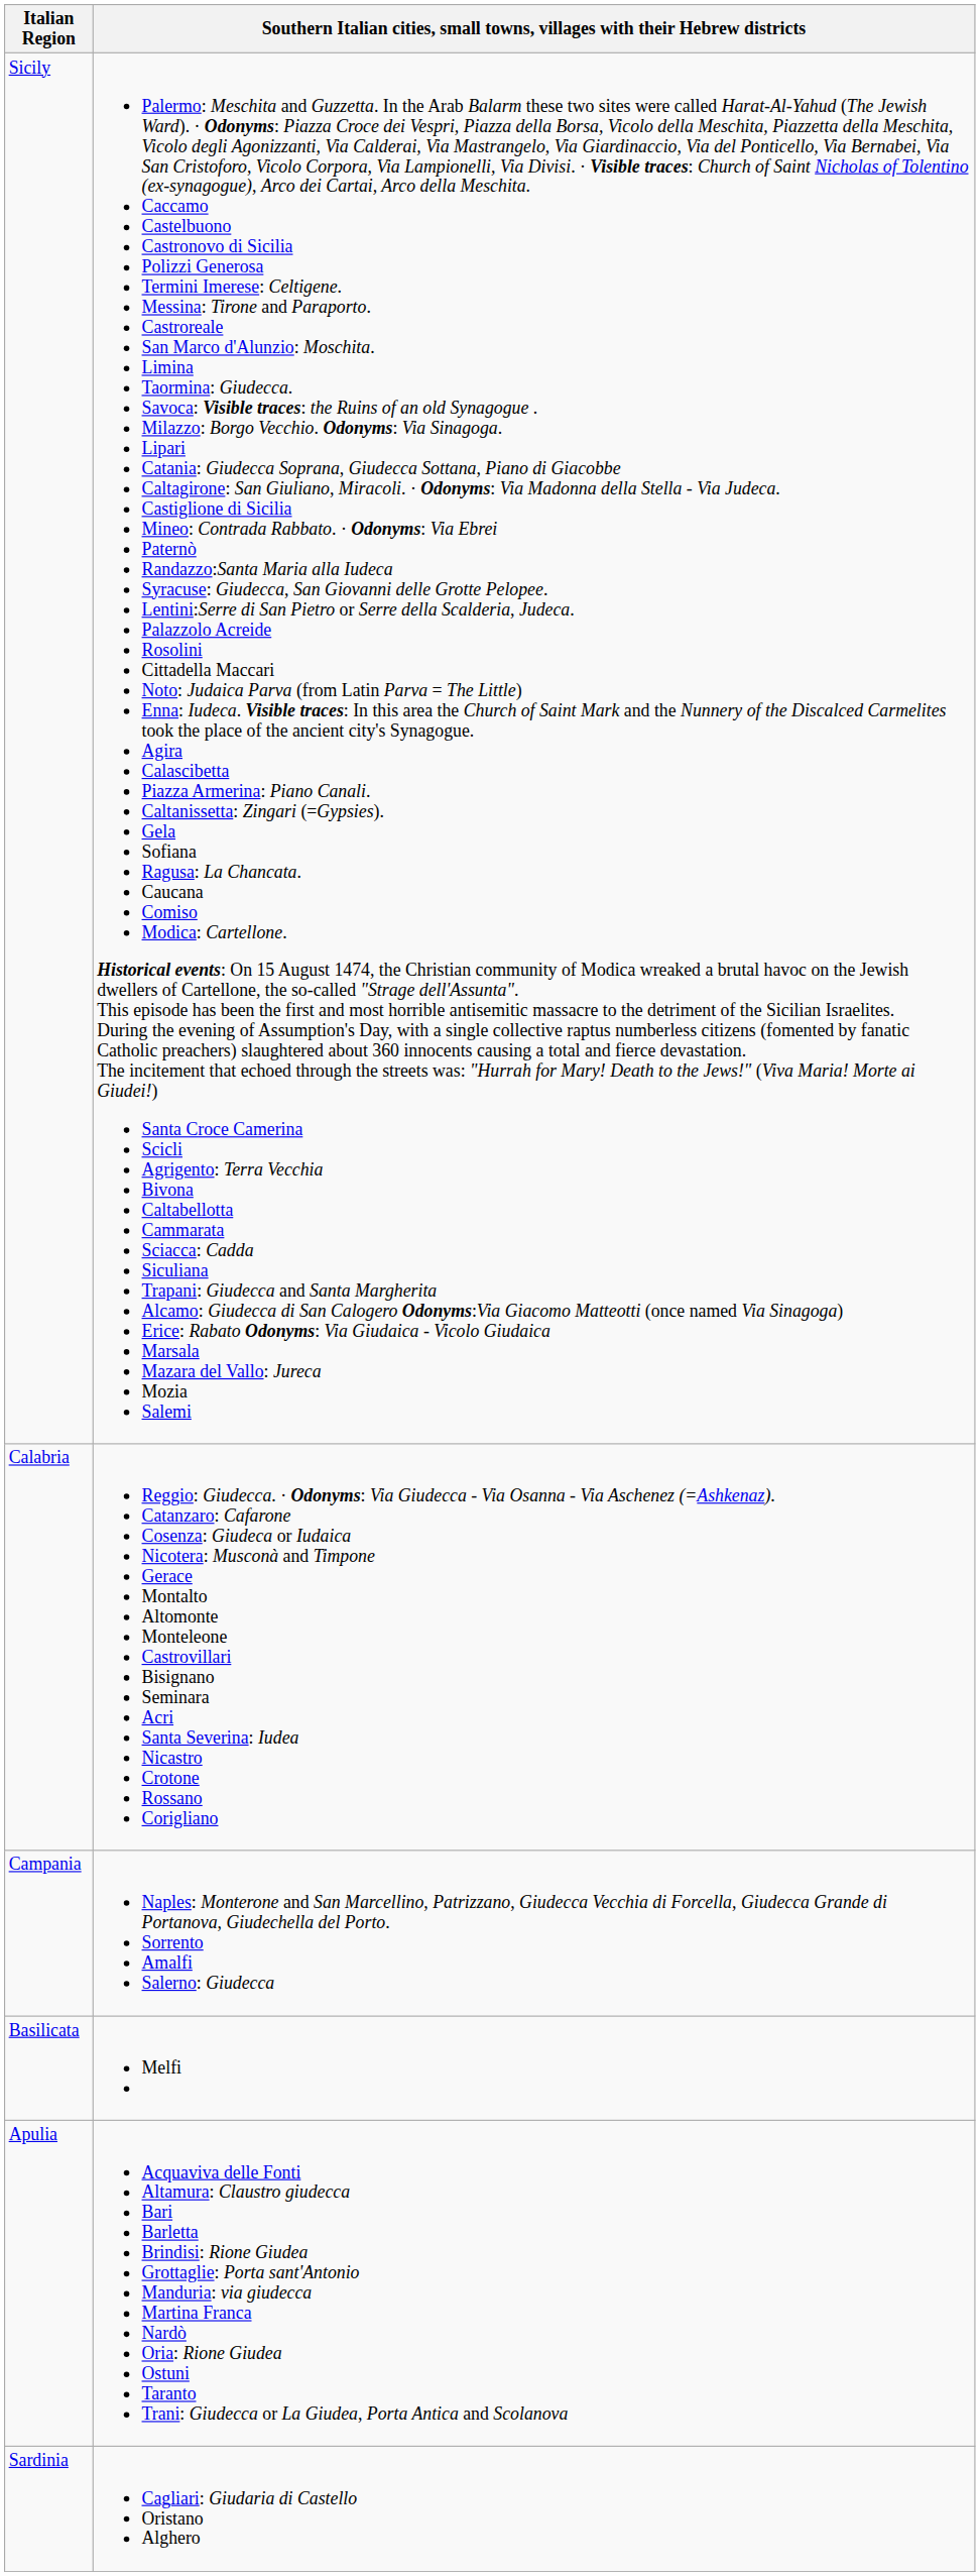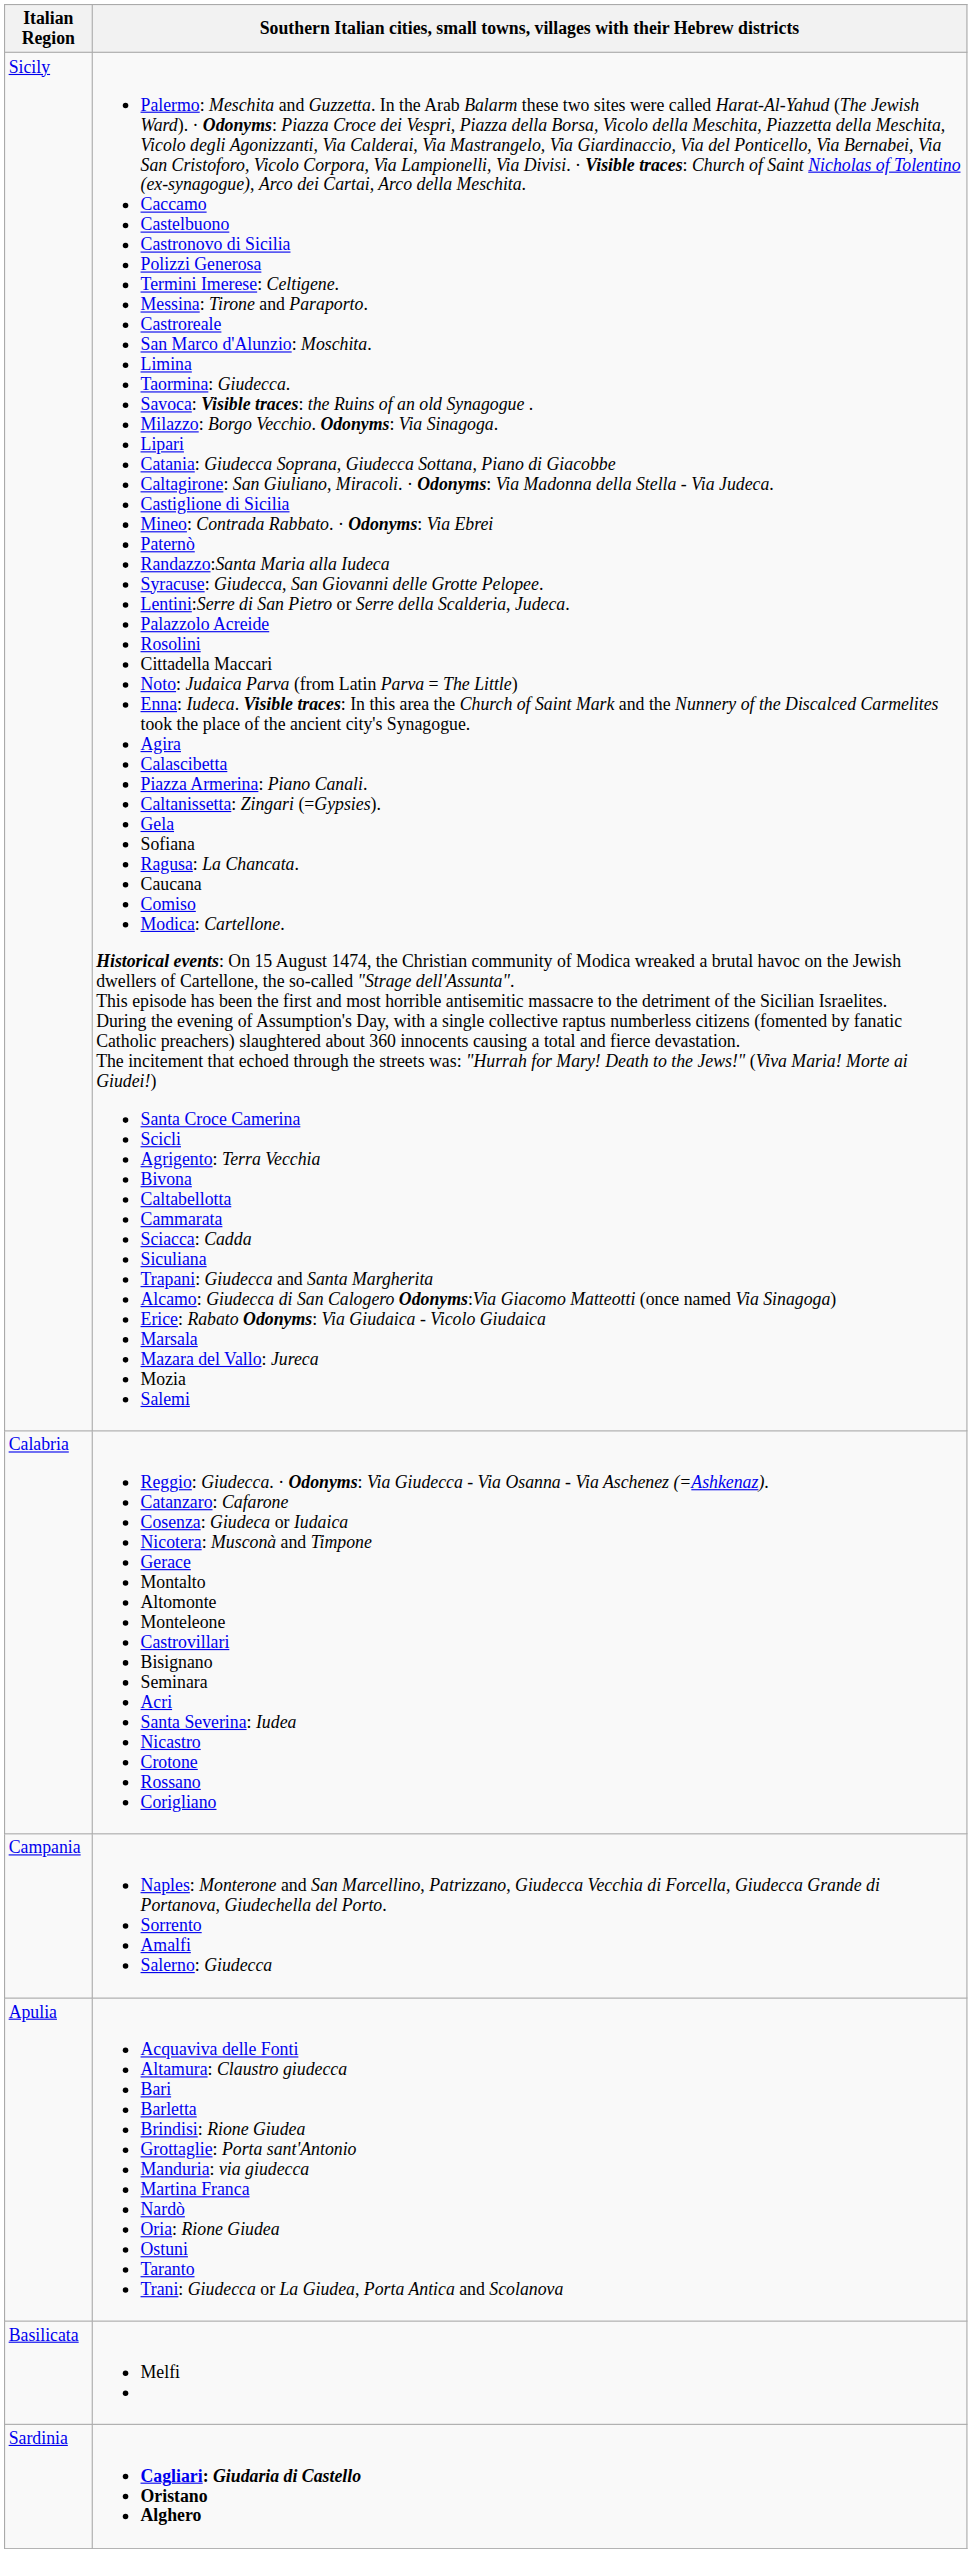 <table class="wikitable">
 <tr>
 <th>Italian Region</th>
 <th>Southern Italian cities, small towns, villages with their Hebrew districts</th>
 </tr>
 <tr valign=top>
 <td><a href='#'>Sicily</a></td>
 <td><br><ul><li><a href='#'>Palermo</a>: <em>Meschita</em> and <em>Guzzetta</em>. In the Arab <em>Balarm</em> these two sites were called <em>Harat-Al-Yahud</em> (<em>The Jewish Ward</em>). · <strong><em>Odonyms</em></strong>: <em>Piazza Croce dei Vespri, Piazza della Borsa, Vicolo della Meschita, Piazzetta della Meschita, Vicolo degli Agonizzanti, Via Calderai, Via Mastrangelo, Via Giardinaccio, Via del Ponticello, Via Bernabei, Via San Cristoforo, Vicolo Corpora, Via Lampionelli, Via Divisi</em>. · <strong><em>Visible traces</em></strong>: <em>Church of Saint <a href='#'>Nicholas of Tolentino</a> (ex-synagogue)</em>, <em>Arco dei Cartai, Arco della Meschita</em>.</li><li><a href='#'>Caccamo</a></li><li><a href='#'>Castelbuono</a></li><li><a href='#'>Castronovo di Sicilia</a></li><li><a href='#'>Polizzi Generosa</a></li><li><a href='#'>Termini Imerese</a>: <em>Celtigene</em>.</li><li><a href='#'>Messina</a>: <em>Tirone</em> and <em>Paraporto</em>.</li><li><a href='#'>Castroreale</a></li><li><a href='#'>San Marco d'Alunzio</a>: <em>Moschita</em>.</li><li><a href='#'>Limina</a></li><li><a href='#'>Taormina</a>: <em>Giudecca</em>.</li><li><a href='#'>Savoca</a>: <strong><em>Visible traces</em></strong>: <em>the Ruins of an old Synagogue</em> .</li><li><a href='#'>Milazzo</a>: <em>Borgo Vecchio</em>. <strong><em>Odonyms</em></strong>: <em>Via Sinagoga</em>.</li><li><a href='#'>Lipari</a></li><li><a href='#'>Catania</a>: <em>Giudecca Soprana</em>, <em>Giudecca Sottana</em>, <em>Piano di Giacobbe</em></li><li><a href='#'>Caltagirone</a>: <em>San Giuliano</em>, <em>Miracoli</em>. · <strong><em>Odonyms</em></strong>: <em>Via Madonna della Stella</em> - <em>Via Judeca</em>.</li><li><a href='#'>Castiglione di Sicilia</a></li><li><a href='#'>Mineo</a>: <em>Contrada Rabbato</em>.  · <strong><em>Odonyms</em></strong>: <em>Via Ebrei</em></li><li><a href='#'>Paternò</a></li><li><a href='#'>Randazzo</a>:<em>Santa Maria alla Iudeca</em></li><li><a href='#'>Syracuse</a>: <em>Giudecca</em>, <em>San Giovanni delle Grotte Pelopee</em>.</li><li><a href='#'>Lentini</a>:<em>Serre di San Pietro</em> or <em>Serre della Scalderia</em>, <em>Judeca</em>.</li><li><a href='#'>Palazzolo Acreide</a></li><li><a href='#'>Rosolini</a></li><li>Cittadella Maccari</li><li><a href='#'>Noto</a>: <em>Judaica Parva</em> (from Latin <em>Parva</em> = <em>The Little</em>)</li><li><a href='#'>Enna</a>: <em>Iudeca</em>. <strong><em>Visible traces</em></strong>: In this area the <em>Church of Saint Mark</em>  and the <em>Nunnery of the Discalced Carmelites</em> took the place of the ancient city's Synagogue.</li><li><a href='#'>Agira</a></li><li><a href='#'>Calascibetta</a></li><li><a href='#'>Piazza Armerina</a>: <em>Piano Canali</em>.</li><li><a href='#'>Caltanissetta</a>: <em>Zingari</em> (=<em>Gypsies</em>).</li><li><a href='#'>Gela</a></li><li>Sofiana</li><li><a href='#'>Ragusa</a>: <em>La Chancata</em>.</li><li>Caucana</li><li><a href='#'>Comiso</a></li><li><a href='#'>Modica</a>: <em>Cartellone</em>.</li></ul><strong><em>Historical events</em></strong>: On 15 August 1474, the Christian community of Modica wreaked a brutal havoc on the Jewish dwellers of Cartellone, the so-called <em>"Strage dell'Assunta"</em>.<br>This episode has been the first and most horrible antisemitic massacre to the detriment of the Sicilian Israelites.<br>During the evening of Assumption's Day, with a single collective  raptus numberless citizens (fomented by fanatic Catholic preachers) slaughtered about 360 innocents causing a total and fierce devastation.<br>The incitement that echoed through the streets was: <em>"Hurrah for Mary! Death to the Jews!"</em> (<em>Viva Maria! Morte ai Giudei!</em>)<ul><li><a href='#'>Santa Croce Camerina</a></li><li><a href='#'>Scicli</a></li><li><a href='#'>Agrigento</a>: <em>Terra Vecchia</em></li><li><a href='#'>Bivona</a></li><li><a href='#'>Caltabellotta</a></li><li><a href='#'>Cammarata</a></li><li><a href='#'>Sciacca</a>: <em>Cadda</em></li><li><a href='#'>Siculiana</a></li><li><a href='#'>Trapani</a>: <em>Giudecca</em> and <em>Santa Margherita</em></li><li><a href='#'>Alcamo</a>: <em>Giudecca di San Calogero</em>  <strong><em>Odonyms</em></strong>:<em>Via Giacomo Matteotti</em> (once named <em>Via Sinagoga</em>)</li><li><a href='#'>Erice</a>: <em>Rabato</em>  <strong><em>Odonyms</em></strong>: <em>Via Giudaica</em> - <em>Vicolo Giudaica</em></li><li><a href='#'>Marsala</a></li><li><a href='#'>Mazara del Vallo</a>: <em>Jureca</em></li><li>Mozia</li><li><a href='#'>Salemi</a></li></ul></td>
 </tr>
 <tr valign=top>
 <td><a href='#'>Calabria</a></td>
 <td><br><ul><li><a href='#'>Reggio</a>: <em>Giudecca</em>. · <strong><em>Odonyms</em></strong>: <em>Via Giudecca</em> - <em>Via Osanna</em> - <em>Via Aschenez (=<a href='#'>Ashkenaz</a>)</em>.</li><li><a href='#'>Catanzaro</a>: <em>Cafarone</em></li><li><a href='#'>Cosenza</a>: <em>Giudeca</em> or <em>Iudaica</em></li><li><a href='#'>Nicotera</a>: <em>Musconà</em> and <em>Timpone</em></li><li><a href='#'>Gerace</a></li><li>Montalto</li><li>Altomonte</li><li>Monteleone</li><li><a href='#'>Castrovillari</a></li><li>Bisignano</li><li>Seminara</li><li><a href='#'>Acri</a></li><li><a href='#'>Santa Severina</a>: <em>Iudea</em></li><li><a href='#'>Nicastro</a></li><li><a href='#'>Crotone</a></li><li><a href='#'>Rossano</a></li><li><a href='#'>Corigliano</a></li></ul></td>
 </tr>
 <tr valign=top>
 <td><a href='#'>Campania</a></td>
 <td><br><ul><li><a href='#'>Naples</a>: <em>Monterone</em> and <em>San Marcellino</em>, <em>Patrizzano</em>, <em>Giudecca Vecchia di Forcella</em>, <em>Giudecca Grande di Portanova</em>, <em>Giudechella del Porto</em>.</li><li><a href='#'>Sorrento</a></li><li><a href='#'>Amalfi</a></li><li><a href='#'>Salerno</a>: <em>Giudecca</em></li></ul></td>
 </tr>
 <tr valign=top>
+<td><a href='#'>Apulia</a></td>
+<td><br><ul><li><a href='#'>Acquaviva delle Fonti</a></li><li><a href='#'>Altamura</a>: <em>Claustro giudecca</em></li><li><a href='#'>Bari</a></li><li><a href='#'>Barletta</a></li><li><a href='#'>Brindisi</a>: <em>Rione Giudea</em></li><li><a href='#'>Grottaglie</a>: <em>Porta sant'Antonio</em></li><li><a href='#'>Manduria</a>: <em>via giudecca</em></li><li><a href='#'>Martina Franca</a></li><li><a href='#'>Nardò</a></li><li><a href='#'>Oria</a>: <em>Rione Giudea</em></li><li><a href='#'>Ostuni</a></li><li><a href='#'>Taranto</a></li><li><a href='#'>Trani</a>: <em>Giudecca</em> or <em>La Giudea</em>, <em>Porta Antica</em> and <em>Scolanova</em></li></ul></td>
+</tr>
+<tr valign=top>
 <td><a href='#'>Basilicata</a></td>
 <td><br><ul><li>Melfi</li><li></li></ul></td>
 </tr>
 <tr valign=top>
-<td><a href='#'>Apulia</a></td>
-<td><br><ul><li><a href='#'>Acquaviva delle Fonti</a></li><li><a href='#'>Altamura</a>: <em>Claustro giudecca</em></li><li><a href='#'>Bari</a></li><li><a href='#'>Barletta</a></li><li><a href='#'>Brindisi</a>: <em>Rione Giudea</em></li><li><a href='#'>Grottaglie</a>: <em>Porta sant'Antonio</em></li><li><a href='#'>Manduria</a>: <em>via giudecca</em></li><li><a href='#'>Martina Franca</a></li><li><a href='#'>Nardò</a></li><li><a href='#'>Oria</a>: <em>Rione Giudea</em></li><li><a href='#'>Ostuni</a></li><li><a href='#'>Taranto</a></li><li><a href='#'>Trani</a>: <em>Giudecca</em> or <em>La Giudea</em>, <em>Porta Antica</em> and <em>Scolanova</em></li></ul></td>
-</tr>
-<tr valign=top>
 <td><a href='#'>Sardinia</a></td>
-<td><br><ul><li><a href='#'>Cagliari</a>: <em>Giudaria di Castello</em></li><li>Oristano</li><li>Alghero</li></ul></td>
+<td><strong><br><ul><li><a href='#'>Cagliari</a>: <em>Giudaria di Castello</em></li><li>Oristano</li><li>Alghero</li></ul></strong></td>
 </tr>
 </table>
